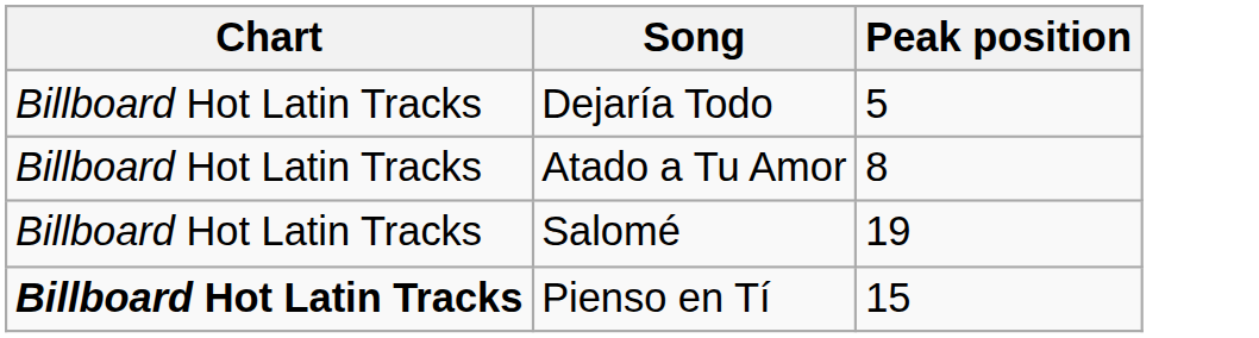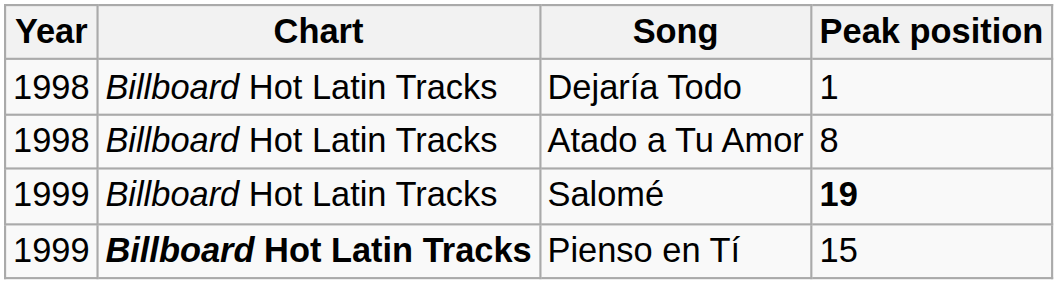 <table class="wikitable">
 <tr>
+<th>Year</th>
 <th>Chart</th>
 <th>Song</th>
 <th>Peak position</th>
 </tr>
 <tr>
+<td>1998</td>
 <td><em>Billboard</em> Hot Latin Tracks</td>
 <td>Dejaría Todo</td>
-<td>5</td>
+<td>1</td>
 </tr>
 <tr>
+<td>1998</td>
 <td><em>Billboard</em> Hot Latin Tracks</td>
 <td>Atado a Tu Amor</td>
 <td>8</td>
 </tr>
 <tr>
+<td>1999</td>
 <td><em>Billboard</em> Hot Latin Tracks</td>
 <td>Salomé</td>
-<td>19</td>
+<td><strong>19</strong></td>
 </tr>
 <tr>
+<td>1999</td>
 <td><strong><em>Billboard</em> Hot Latin Tracks</strong></td>
 <td>Pienso en Tí</td>
 <td>15</td>
 </tr>
 </table>
